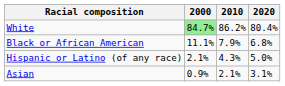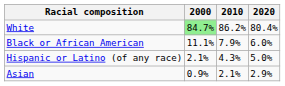 <table class="wikitable sortable collapsible" style="font-size: 90%;">
 <tr>
 <th>Racial composition</th>
 <th>2000</th>
 <th>2010</th>
 <th>2020</th>
 </tr>
 <tr>
 <td><a href='#'>White</a></td>
 <td style="background: lightgreen;">84.7%</td>
 <td>86.2%</td>
 <td>80.4%</td>
 </tr>
 <tr>
 <td><a href='#'>Black or African American</a></td>
 <td>11.1%</td>
 <td>7.9%</td>
-<td>6.8%</td>
+<td>6.0%</td>
 </tr>
 <tr>
 <td><a href='#'>Hispanic or Latino</a> (of any race)</td>
 <td>2.1%</td>
 <td>4.3%</td>
 <td>5.0%</td>
 </tr>
 <tr>
 <td><a href='#'>Asian</a></td>
 <td>0.9%</td>
 <td>2.1%</td>
-<td>3.1%</td>
+<td>2.9%</td>
 </tr>
 </table>
